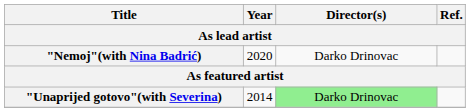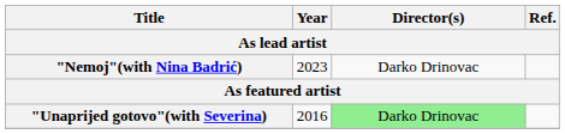 <table class="wikitable plainrowheaders" style="text-align:center;">
 <tr>
 <th scope="col" style="width:18em;">Title</th>
 <th scope="col">Year</th>
 <th scope="col" style="width:12em;">Director(s)</th>
 <th scope="col">Ref.</th>
 </tr>
 <tr>
 <th scope="col" colspan="5">As lead artist</th>
 </tr>
 <tr>
 <th scope="row">"Nemoj"<span>(with <a href='#'>Nina Badrić</a>)</span></th>
-<td rowspan="1">2020</td>
+<td rowspan="1">2023</td>
 <td rowspan="1">Darko Drinovac</td>
 <td rowspan="1"></td>
 </tr>
 <tr>
 <th scope="col" colspan="5">As featured artist</th>
 </tr>
 <tr>
 <th scope="row">"Unaprijed gotovo"<span>(with <a href='#'>Severina</a>)</span></th>
-<td>2014</td>
+<td>2016</td>
 <td style="background: lightgreen;">Darko Drinovac</td>
 <td></td>
 </tr>
 <tr>
 </tr>
 </table>
